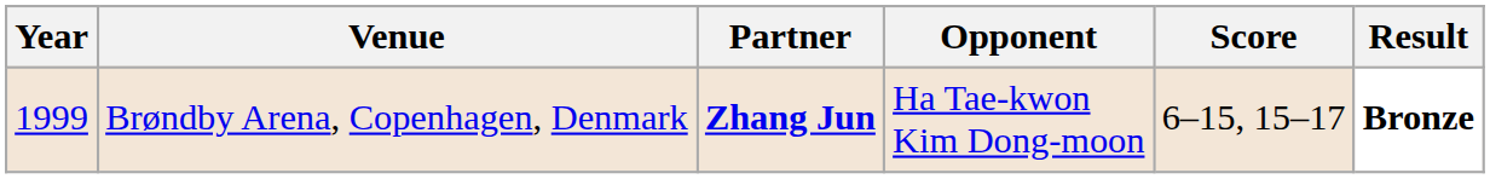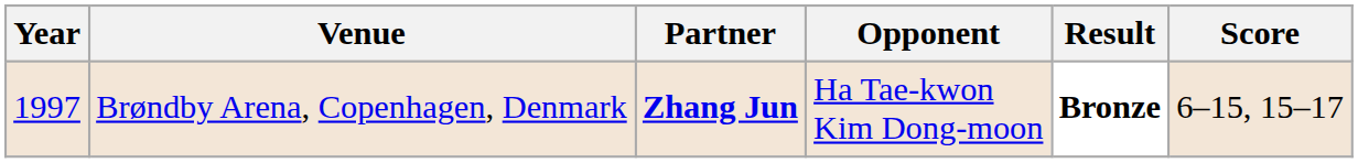 <table class="sortable wikitable" style="font-size: 90%;">
 <tr>
 <th>Year</th>
 <th>Venue</th>
 <th>Partner</th>
 <th>Opponent</th>
+<th>Result</th>
 <th>Score</th>
-<th>Result</th>
 </tr>
 <tr style="background:#F3E6D7">
-<td align="center"><a href='#'>1999</a></td>
+<td align="center"><a href='#'>1997</a></td>
 <td align="left"><a href='#'>Brøndby Arena</a>, <a href='#'>Copenhagen</a>, <a href='#'>Denmark</a></td>
 <td align="left"><strong> <a href='#'>Zhang Jun</a></strong></td>
 <td align="left"> <a href='#'>Ha Tae-kwon</a> <br>  <a href='#'>Kim Dong-moon</a></td>
+<td style="text-align:left; background:white"> <strong>Bronze</strong></td>
 <td align="left">6–15, 15–17</td>
-<td style="text-align:left; background:white"> <strong>Bronze</strong></td>
 </tr>
 </table>
